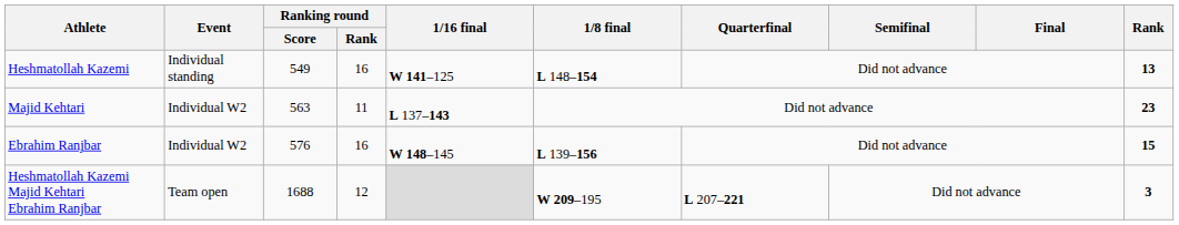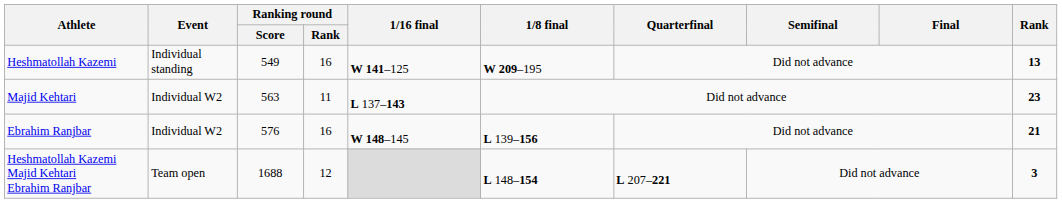 <table class="wikitable" width="98%" style="text-align:left; font-size:90%">
 <tr>
 <th rowspan="2" width="13%">Athlete</th>
 <th rowspan="2" width="8%">Event</th>
 <th colspan="2">Ranking round</th>
 <th rowspan="2" width="12%">1/16 final</th>
 <th rowspan="2" width="12%">1/8 final</th>
 <th rowspan="2" width="12%">Quarterfinal</th>
 <th rowspan="2" width="12%">Semifinal</th>
 <th rowspan="2" width="12%">Final</th>
 <th rowspan="2" width="4%">Rank</th>
 </tr>
 <tr>
 <th width="6%">Score</th>
 <th width="4%">Rank</th>
 </tr>
 <tr>
 <td><a href='#'>Heshmatollah Kazemi</a></td>
 <td>Individual standing</td>
 <td align="center">549</td>
 <td align="center">16 <strong></strong></td>
 <td><br><strong>W</strong> <strong>141</strong>–125</td>
-<td><br><strong>L</strong> 148–<strong>154</strong></td>
+<td><br><strong>W</strong> <strong>209</strong>–195</td>
 <td colspan=3 align=center>Did not advance</td>
 <td align="center"><strong>13</strong></td>
 </tr>
 <tr>
 <td><a href='#'>Majid Kehtari</a></td>
 <td>Individual W2</td>
 <td align="center">563</td>
 <td align="center">11 <strong></strong></td>
 <td><br><strong>L</strong> 137–<strong>143</strong></td>
 <td colspan=4 align=center>Did not advance</td>
 <td align="center"><strong>23</strong></td>
 </tr>
 <tr>
 <td><a href='#'>Ebrahim Ranjbar</a></td>
 <td>Individual W2</td>
 <td align="center">576</td>
 <td align="center">16 <strong></strong></td>
 <td><br><strong>W</strong> <strong>148</strong>–145</td>
 <td><br><strong>L</strong> 139–<strong>156</strong></td>
 <td colspan=3  align=center>Did not advance</td>
-<td align="center"><strong>15</strong></td>
+<td align="center"><strong>21</strong></td>
 </tr>
 <tr>
 <td><a href='#'>Heshmatollah Kazemi</a><br><a href='#'>Majid Kehtari</a><br><a href='#'>Ebrahim Ranjbar</a></td>
 <td>Team open</td>
 <td align="center">1688</td>
 <td align="center">12 <strong></strong></td>
 <td bgcolor=#DCDCDC></td>
-<td><br><strong>W</strong> <strong>209</strong>–195</td>
+<td><br><strong>L</strong> 148–<strong>154</strong></td>
 <td><br><strong>L</strong> 207–<strong>221</strong></td>
 <td colspan=2 align=center>Did not advance</td>
 <td align="center"><strong>3</strong></td>
 </tr>
 </table>
